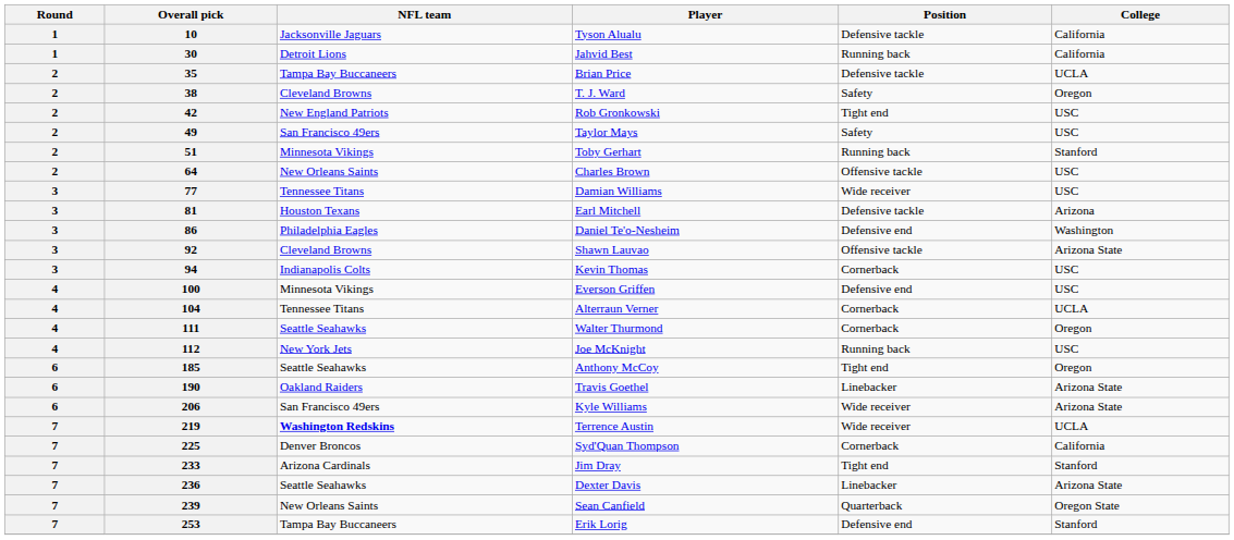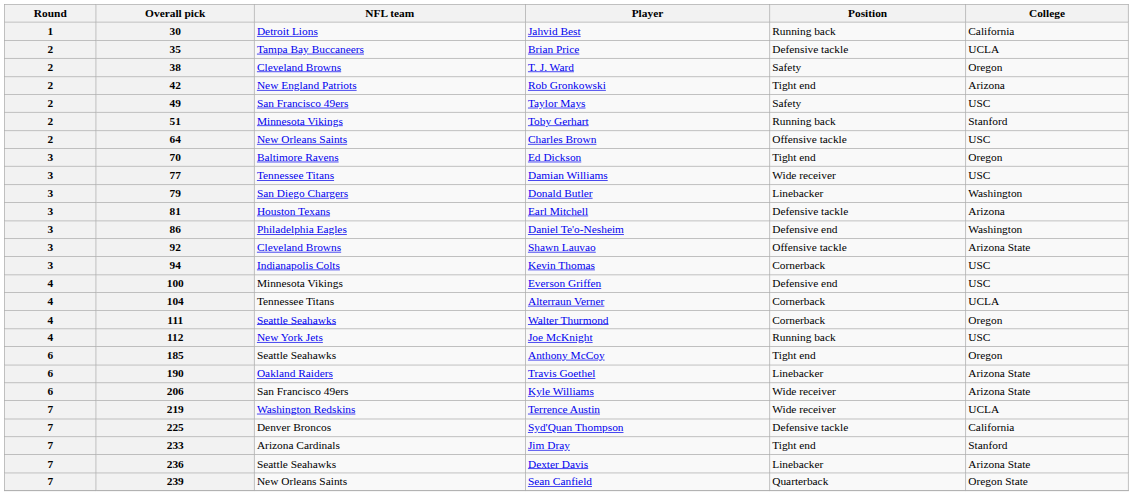 <table class="wikitable sortable" style="width: 100%">
 <tr>
 <th>Round</th>
 <th>Overall pick</th>
 <th>NFL team</th>
 <th>Player</th>
 <th>Position</th>
 <th>College</th>
-</tr>
-<tr>
-<th>1</th>
-<th>10</th>
-<td><a href='#'>Jacksonville Jaguars</a></td>
-<td><a href='#'>Tyson Alualu</a></td>
-<td>Defensive tackle</td>
-<td>California</td>
 </tr>
 <tr>
 <th>1</th>
 <th>30</th>
 <td><a href='#'>Detroit Lions</a></td>
 <td><a href='#'>Jahvid Best</a></td>
 <td>Running back</td>
 <td>California</td>
 </tr>
 <tr>
 <th>2</th>
 <th>35</th>
 <td><a href='#'>Tampa Bay Buccaneers</a></td>
 <td><a href='#'>Brian Price</a></td>
 <td>Defensive tackle</td>
 <td>UCLA</td>
 </tr>
 <tr>
 <th>2</th>
 <th>38</th>
 <td><a href='#'>Cleveland Browns</a></td>
 <td><a href='#'>T. J. Ward</a></td>
 <td>Safety</td>
 <td>Oregon</td>
 </tr>
 <tr>
 <th>2</th>
 <th>42</th>
 <td><a href='#'>New England Patriots</a></td>
 <td><a href='#'>Rob Gronkowski</a></td>
 <td>Tight end</td>
-<td>USC</td>
+<td>Arizona</td>
 </tr>
 <tr>
 <th>2</th>
 <th>49</th>
 <td><a href='#'>San Francisco 49ers</a></td>
 <td><a href='#'>Taylor Mays</a></td>
 <td>Safety</td>
 <td>USC</td>
 </tr>
 <tr>
 <th>2</th>
 <th>51</th>
 <td><a href='#'>Minnesota Vikings</a></td>
 <td><a href='#'>Toby Gerhart</a></td>
 <td>Running back</td>
 <td>Stanford</td>
 </tr>
 <tr>
 <th>2</th>
 <th>64</th>
 <td><a href='#'>New Orleans Saints</a></td>
 <td><a href='#'>Charles Brown</a></td>
 <td>Offensive tackle</td>
 <td>USC</td>
 </tr>
 <tr>
 <th>3</th>
+<th>70</th>
+<td><a href='#'>Baltimore Ravens</a></td>
+<td><a href='#'>Ed Dickson</a></td>
+<td>Tight end</td>
+<td>Oregon</td>
+</tr>
+<tr>
+<th>3</th>
 <th>77</th>
 <td><a href='#'>Tennessee Titans</a></td>
 <td><a href='#'>Damian Williams</a></td>
 <td>Wide receiver</td>
 <td>USC</td>
+</tr>
+<tr>
+<th>3</th>
+<th>79</th>
+<td><a href='#'>San Diego Chargers</a></td>
+<td><a href='#'>Donald Butler</a></td>
+<td>Linebacker</td>
+<td>Washington</td>
 </tr>
 <tr>
 <th>3</th>
 <th>81</th>
 <td><a href='#'>Houston Texans</a></td>
 <td><a href='#'>Earl Mitchell</a></td>
 <td>Defensive tackle</td>
 <td>Arizona</td>
 </tr>
 <tr>
 <th>3</th>
 <th>86</th>
 <td><a href='#'>Philadelphia Eagles</a></td>
 <td><a href='#'>Daniel Te'o-Nesheim</a></td>
 <td>Defensive end</td>
 <td>Washington</td>
 </tr>
 <tr>
 <th>3</th>
 <th>92</th>
 <td><a href='#'>Cleveland Browns</a></td>
 <td><a href='#'>Shawn Lauvao</a></td>
 <td>Offensive tackle</td>
 <td>Arizona State</td>
 </tr>
 <tr>
 <th>3</th>
 <th>94</th>
 <td><a href='#'>Indianapolis Colts</a></td>
 <td><a href='#'>Kevin Thomas</a></td>
 <td>Cornerback</td>
 <td>USC</td>
 </tr>
 <tr>
 <th>4</th>
 <th>100</th>
 <td>Minnesota Vikings</td>
 <td><a href='#'>Everson Griffen</a></td>
 <td>Defensive end</td>
 <td>USC</td>
 </tr>
 <tr>
 <th>4</th>
 <th>104</th>
 <td>Tennessee Titans</td>
 <td><a href='#'>Alterraun Verner</a></td>
 <td>Cornerback</td>
 <td>UCLA</td>
 </tr>
 <tr>
 <th>4</th>
 <th>111</th>
 <td><a href='#'>Seattle Seahawks</a></td>
 <td><a href='#'>Walter Thurmond</a></td>
 <td>Cornerback</td>
 <td>Oregon</td>
 </tr>
 <tr>
 <th>4</th>
 <th>112</th>
 <td><a href='#'>New York Jets</a></td>
 <td><a href='#'>Joe McKnight</a></td>
 <td>Running back</td>
 <td>USC</td>
 </tr>
 <tr>
 <th>6</th>
 <th>185</th>
 <td>Seattle Seahawks</td>
 <td><a href='#'>Anthony McCoy</a></td>
 <td>Tight end</td>
 <td>Oregon</td>
 </tr>
 <tr>
 <th>6</th>
 <th>190</th>
 <td><a href='#'>Oakland Raiders</a></td>
 <td><a href='#'>Travis Goethel</a></td>
 <td>Linebacker</td>
 <td>Arizona State</td>
 </tr>
 <tr>
 <th>6</th>
 <th>206</th>
 <td>San Francisco 49ers</td>
 <td><a href='#'>Kyle Williams</a></td>
 <td>Wide receiver</td>
 <td>Arizona State</td>
 </tr>
 <tr>
 <th>7</th>
 <th>219</th>
-<td><strong><a href='#'>Washington Redskins</a></strong></td>
+<td><a href='#'>Washington Redskins</a></td>
 <td><a href='#'>Terrence Austin</a></td>
 <td>Wide receiver</td>
 <td>UCLA</td>
 </tr>
 <tr>
 <th>7</th>
 <th>225</th>
 <td>Denver Broncos</td>
 <td><a href='#'>Syd'Quan Thompson</a></td>
-<td>Cornerback</td>
+<td>Defensive tackle</td>
 <td>California</td>
 </tr>
 <tr>
 <th>7</th>
 <th>233</th>
 <td>Arizona Cardinals</td>
 <td><a href='#'>Jim Dray</a></td>
 <td>Tight end</td>
 <td>Stanford</td>
 </tr>
 <tr>
 <th>7</th>
 <th>236</th>
 <td>Seattle Seahawks</td>
 <td><a href='#'>Dexter Davis</a></td>
 <td>Linebacker</td>
 <td>Arizona State</td>
 </tr>
 <tr>
 <th>7</th>
 <th>239</th>
 <td>New Orleans Saints</td>
 <td><a href='#'>Sean Canfield</a></td>
 <td>Quarterback</td>
 <td>Oregon State</td>
 </tr>
 <tr>
-<th>7</th>
-<th>253</th>
-<td>Tampa Bay Buccaneers</td>
-<td><a href='#'>Erik Lorig</a></td>
-<td>Defensive end</td>
-<td>Stanford</td>
-</tr>
-<tr>
 </tr>
 </table>
